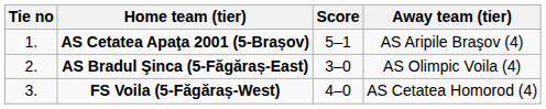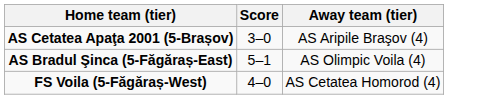 <table class="wikitable" style="text-align: center">
 <tr>
-<th>Tie no</th>
 <th>Home team (tier)</th>
 <th>Score</th>
 <th>Away team (tier)</th>
 </tr>
 <tr>
-<td>1.</td>
 <td><strong>AS Cetatea Apaţa 2001 (5-Brașov)</strong></td>
-<td>5–1</td>
+<td>3–0</td>
 <td>AS Aripile Braşov (4)</td>
 </tr>
 <tr>
-<td>2.</td>
 <td><strong>AS Bradul Şinca (5-Făgăraș-East)</strong></td>
-<td>3–0</td>
+<td>5–1</td>
 <td>AS Olimpic Voila (4)</td>
 </tr>
 <tr>
-<td>3.</td>
 <td><strong>FS Voila (5-Făgăraș-West)</strong></td>
 <td>4–0</td>
 <td>AS Cetatea Homorod (4)</td>
 </tr>
 </table>
